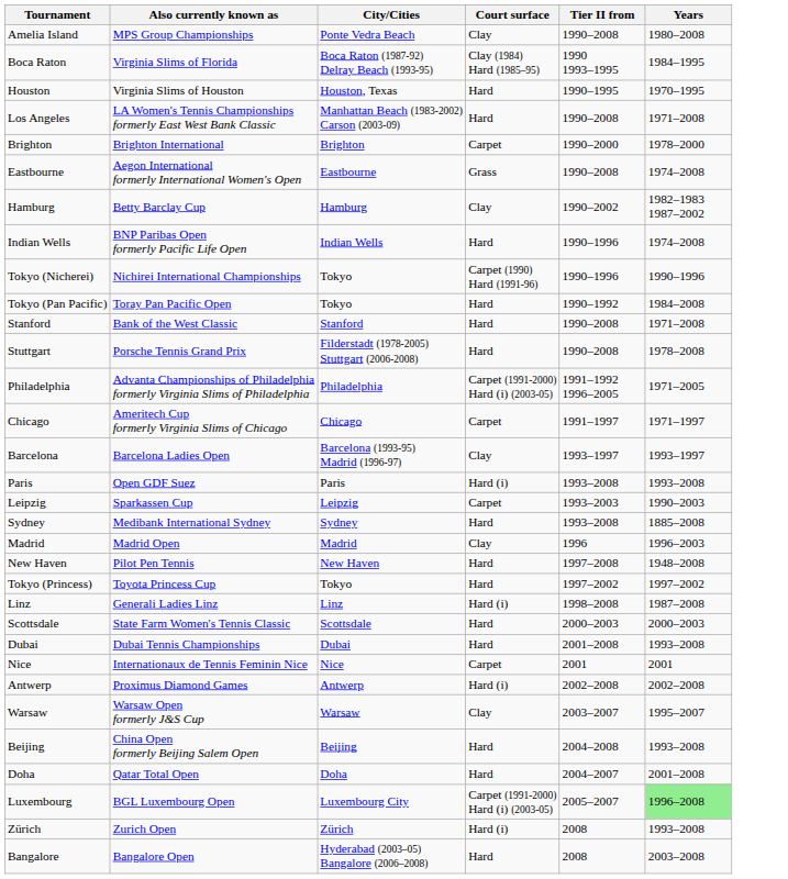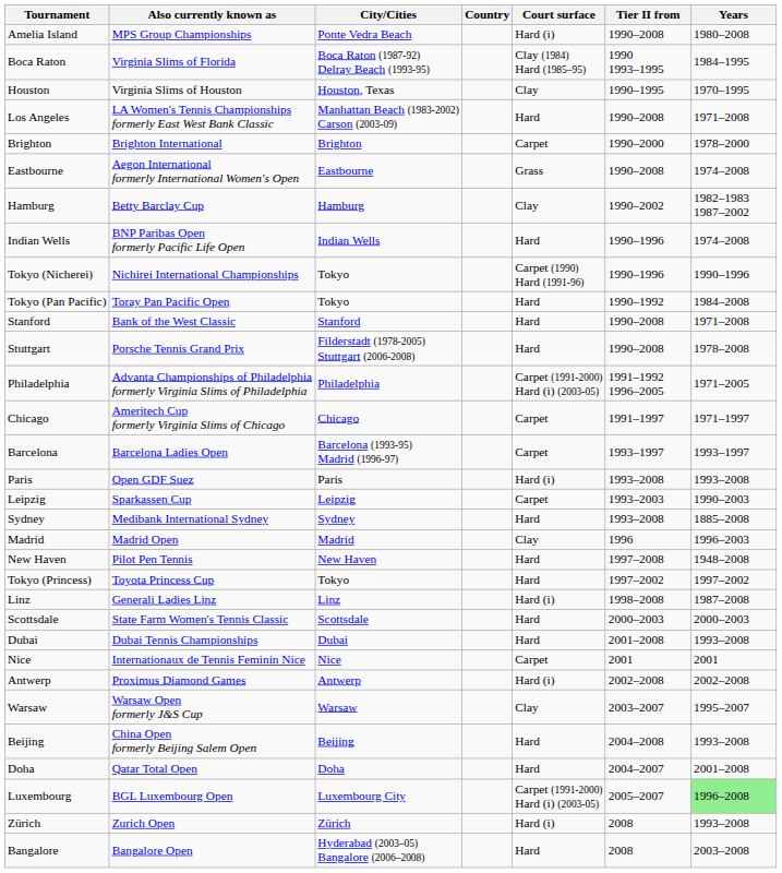 <table class="sortable wikitable" style="font-size:97%">
 <tr bgcolor="efefef">
 <th><strong>Tournament</strong></th>
 <th><strong>Also currently known as</strong></th>
 <th><strong>City/Cities</strong></th>
+<th><strong>Country</strong></th>
 <th><strong>Court surface</strong></th>
 <th style="width:100px"><strong>Tier II from</strong></th>
 <th style="width:100px"><strong>Years</strong></th>
 </tr>
 <tr>
 <td>Amelia Island</td>
 <td><a href='#'>MPS Group Championships</a></td>
 <td><a href='#'>Ponte Vedra Beach</a></td>
-<td>Clay</td>
+<td></td>
+<td>Hard (i)</td>
 <td>1990–2008</td>
 <td>1980–2008</td>
 </tr>
 <tr>
 <td>Boca Raton</td>
 <td><a href='#'>Virginia Slims of Florida</a></td>
 <td><a href='#'>Boca Raton</a> <small>(1987-92)</small><br><a href='#'>Delray Beach</a> <small>(1993-95)</small></td>
+<td></td>
 <td>Clay <small>(1984)</small><br>Hard <small>(1985–95)</small></td>
 <td>1990<br>1993–1995</td>
 <td>1984–1995</td>
 </tr>
 <tr>
 <td>Houston</td>
 <td>Virginia Slims of Houston</td>
 <td><a href='#'>Houston</a>, Texas</td>
-<td>Hard</td>
+<td></td>
+<td>Clay</td>
 <td>1990–1995</td>
 <td>1970–1995</td>
 </tr>
 <tr>
 <td>Los Angeles</td>
 <td><a href='#'>LA Women's Tennis Championships</a><br><em>formerly East West Bank Classic</em></td>
 <td><a href='#'>Manhattan Beach</a> <small>(1983-2002)</small><br><a href='#'>Carson</a> <small>(2003-09)</small></td>
+<td></td>
 <td>Hard</td>
 <td>1990–2008</td>
 <td>1971–2008</td>
 </tr>
 <tr>
 <td>Brighton</td>
 <td><a href='#'>Brighton International</a></td>
 <td><a href='#'>Brighton</a></td>
+<td></td>
 <td>Carpet</td>
 <td>1990–2000</td>
 <td>1978–2000</td>
 </tr>
 <tr>
 <td>Eastbourne</td>
 <td><a href='#'>Aegon International</a><br><em>formerly International Women's Open</em></td>
 <td><a href='#'>Eastbourne</a></td>
+<td></td>
 <td>Grass</td>
 <td>1990–2008</td>
 <td>1974–2008</td>
 </tr>
 <tr>
 <td>Hamburg</td>
 <td><a href='#'>Betty Barclay Cup</a></td>
 <td><a href='#'>Hamburg</a></td>
+<td></td>
 <td>Clay</td>
 <td>1990–2002</td>
 <td>1982–1983<br>1987–2002</td>
 </tr>
 <tr>
 <td>Indian Wells</td>
 <td><a href='#'>BNP Paribas Open</a><br><em>formerly Pacific Life Open</em></td>
 <td><a href='#'>Indian Wells</a></td>
+<td></td>
 <td>Hard</td>
 <td>1990–1996</td>
 <td>1974–2008</td>
 </tr>
 <tr>
 <td>Tokyo (Nicherei)</td>
 <td><a href='#'>Nichirei International Championships</a></td>
 <td>Tokyo</td>
+<td></td>
 <td>Carpet <small>(1990)</small><br>Hard <small>(1991-96)</small></td>
 <td>1990–1996</td>
 <td>1990–1996</td>
 </tr>
 <tr>
 <td>Tokyo (Pan Pacific)</td>
 <td><a href='#'>Toray Pan Pacific Open</a></td>
 <td>Tokyo</td>
+<td></td>
 <td>Hard</td>
 <td>1990–1992</td>
 <td>1984–2008</td>
 </tr>
 <tr>
 <td>Stanford</td>
 <td><a href='#'>Bank of the West Classic</a></td>
 <td><a href='#'>Stanford</a></td>
+<td></td>
 <td>Hard</td>
 <td>1990–2008</td>
 <td>1971–2008</td>
 </tr>
 <tr>
 <td>Stuttgart</td>
 <td><a href='#'>Porsche Tennis Grand Prix</a></td>
 <td><a href='#'>Filderstadt</a> <small>(1978-2005)</small><br><a href='#'>Stuttgart</a> <small>(2006-2008)</small></td>
+<td></td>
 <td>Hard</td>
 <td>1990–2008</td>
 <td>1978–2008</td>
 </tr>
 <tr>
 <td>Philadelphia</td>
 <td><a href='#'>Advanta Championships of Philadelphia</a><br><em>formerly Virginia Slims of Philadelphia</em></td>
 <td><a href='#'>Philadelphia</a></td>
+<td></td>
 <td>Carpet <small>(1991-2000)</small><br>Hard (i) <small>(2003-05)</small></td>
 <td>1991–1992<br>1996–2005</td>
 <td>1971–2005</td>
 </tr>
 <tr>
 <td>Chicago</td>
 <td><a href='#'>Ameritech Cup</a><br><em>formerly Virginia Slims of Chicago</em></td>
 <td><a href='#'>Chicago</a></td>
+<td></td>
 <td>Carpet</td>
 <td>1991–1997</td>
 <td>1971–1997</td>
 </tr>
 <tr>
 <td>Barcelona</td>
 <td><a href='#'>Barcelona Ladies Open</a></td>
 <td><a href='#'>Barcelona</a> <small>(1993-95)</small><br><a href='#'>Madrid</a> <small>(1996-97)</small></td>
-<td>Clay</td>
+<td></td>
+<td>Carpet</td>
 <td>1993–1997</td>
 <td>1993–1997</td>
 </tr>
 <tr>
 <td>Paris</td>
 <td><a href='#'>Open GDF Suez</a></td>
 <td>Paris</td>
+<td></td>
 <td>Hard (i)</td>
 <td>1993–2008</td>
 <td>1993–2008</td>
 </tr>
 <tr>
 <td>Leipzig</td>
 <td><a href='#'>Sparkassen Cup</a></td>
 <td><a href='#'>Leipzig</a></td>
+<td></td>
 <td>Carpet</td>
 <td>1993–2003</td>
 <td>1990–2003</td>
 </tr>
 <tr>
 <td>Sydney</td>
 <td><a href='#'>Medibank International Sydney</a></td>
 <td><a href='#'>Sydney</a></td>
+<td></td>
 <td>Hard</td>
 <td>1993–2008</td>
 <td>1885–2008</td>
 </tr>
 <tr>
 <td>Madrid</td>
 <td><a href='#'>Madrid Open</a></td>
 <td><a href='#'>Madrid</a></td>
+<td></td>
 <td>Clay</td>
 <td>1996</td>
 <td>1996–2003</td>
 </tr>
 <tr>
 <td>New Haven</td>
 <td><a href='#'>Pilot Pen Tennis</a></td>
 <td><a href='#'>New Haven</a></td>
+<td></td>
 <td>Hard</td>
 <td>1997–2008</td>
 <td>1948–2008</td>
 </tr>
 <tr>
 <td>Tokyo (Princess)</td>
 <td><a href='#'>Toyota Princess Cup</a></td>
 <td>Tokyo</td>
+<td></td>
 <td>Hard</td>
 <td>1997–2002</td>
 <td>1997–2002</td>
 </tr>
 <tr>
 <td>Linz</td>
 <td><a href='#'>Generali Ladies Linz</a></td>
 <td><a href='#'>Linz</a></td>
+<td></td>
 <td>Hard (i)</td>
 <td>1998–2008</td>
 <td>1987–2008</td>
 </tr>
 <tr>
 <td>Scottsdale</td>
 <td><a href='#'>State Farm Women's Tennis Classic</a></td>
 <td><a href='#'>Scottsdale</a></td>
+<td></td>
 <td>Hard</td>
 <td>2000–2003</td>
 <td>2000–2003</td>
 </tr>
 <tr>
 <td>Dubai</td>
 <td><a href='#'>Dubai Tennis Championships</a></td>
 <td><a href='#'>Dubai</a></td>
+<td nowrap></td>
 <td>Hard</td>
 <td>2001–2008</td>
 <td>1993–2008</td>
 </tr>
 <tr>
 <td>Nice</td>
 <td><a href='#'>Internationaux de Tennis Feminin Nice</a></td>
 <td><a href='#'>Nice</a></td>
+<td></td>
 <td>Carpet</td>
 <td>2001</td>
 <td>2001</td>
 </tr>
 <tr>
 <td>Antwerp</td>
 <td><a href='#'>Proximus Diamond Games</a></td>
 <td><a href='#'>Antwerp</a></td>
+<td></td>
 <td>Hard (i)</td>
 <td>2002–2008</td>
 <td>2002–2008</td>
 </tr>
 <tr>
 <td>Warsaw</td>
 <td><a href='#'>Warsaw Open</a><br><em>formerly J&S Cup</em></td>
 <td><a href='#'>Warsaw</a></td>
+<td></td>
 <td>Clay</td>
 <td>2003–2007</td>
 <td>1995–2007</td>
 </tr>
 <tr>
 <td>Beijing</td>
 <td><a href='#'>China Open</a><br><em>formerly Beijing Salem Open</em></td>
 <td><a href='#'>Beijing</a></td>
+<td></td>
 <td>Hard</td>
 <td>2004–2008</td>
 <td>1993–2008</td>
 </tr>
 <tr>
 <td>Doha</td>
 <td><a href='#'>Qatar Total Open</a></td>
 <td><a href='#'>Doha</a></td>
+<td></td>
 <td>Hard</td>
 <td>2004–2007</td>
 <td>2001–2008</td>
 </tr>
 <tr>
 <td>Luxembourg</td>
 <td><a href='#'>BGL Luxembourg Open</a></td>
 <td><a href='#'>Luxembourg City</a></td>
+<td></td>
 <td>Carpet <small>(1991-2000)</small><br>Hard (i) <small>(2003-05)</small></td>
 <td>2005–2007</td>
 <td style="background: lightgreen;">1996–2008</td>
 </tr>
 <tr>
 <td>Zürich</td>
 <td><a href='#'>Zurich Open</a></td>
 <td><a href='#'>Zürich</a></td>
+<td></td>
 <td>Hard (i)</td>
 <td>2008</td>
 <td>1993–2008</td>
 </tr>
 <tr>
 <td>Bangalore</td>
 <td><a href='#'>Bangalore Open</a></td>
 <td><a href='#'>Hyderabad</a> <small>(2003–05)</small><br><a href='#'>Bangalore</a> <small>(2006–2008)</small></td>
+<td></td>
 <td>Hard</td>
 <td>2008</td>
 <td>2003–2008</td>
 </tr>
 </table>
